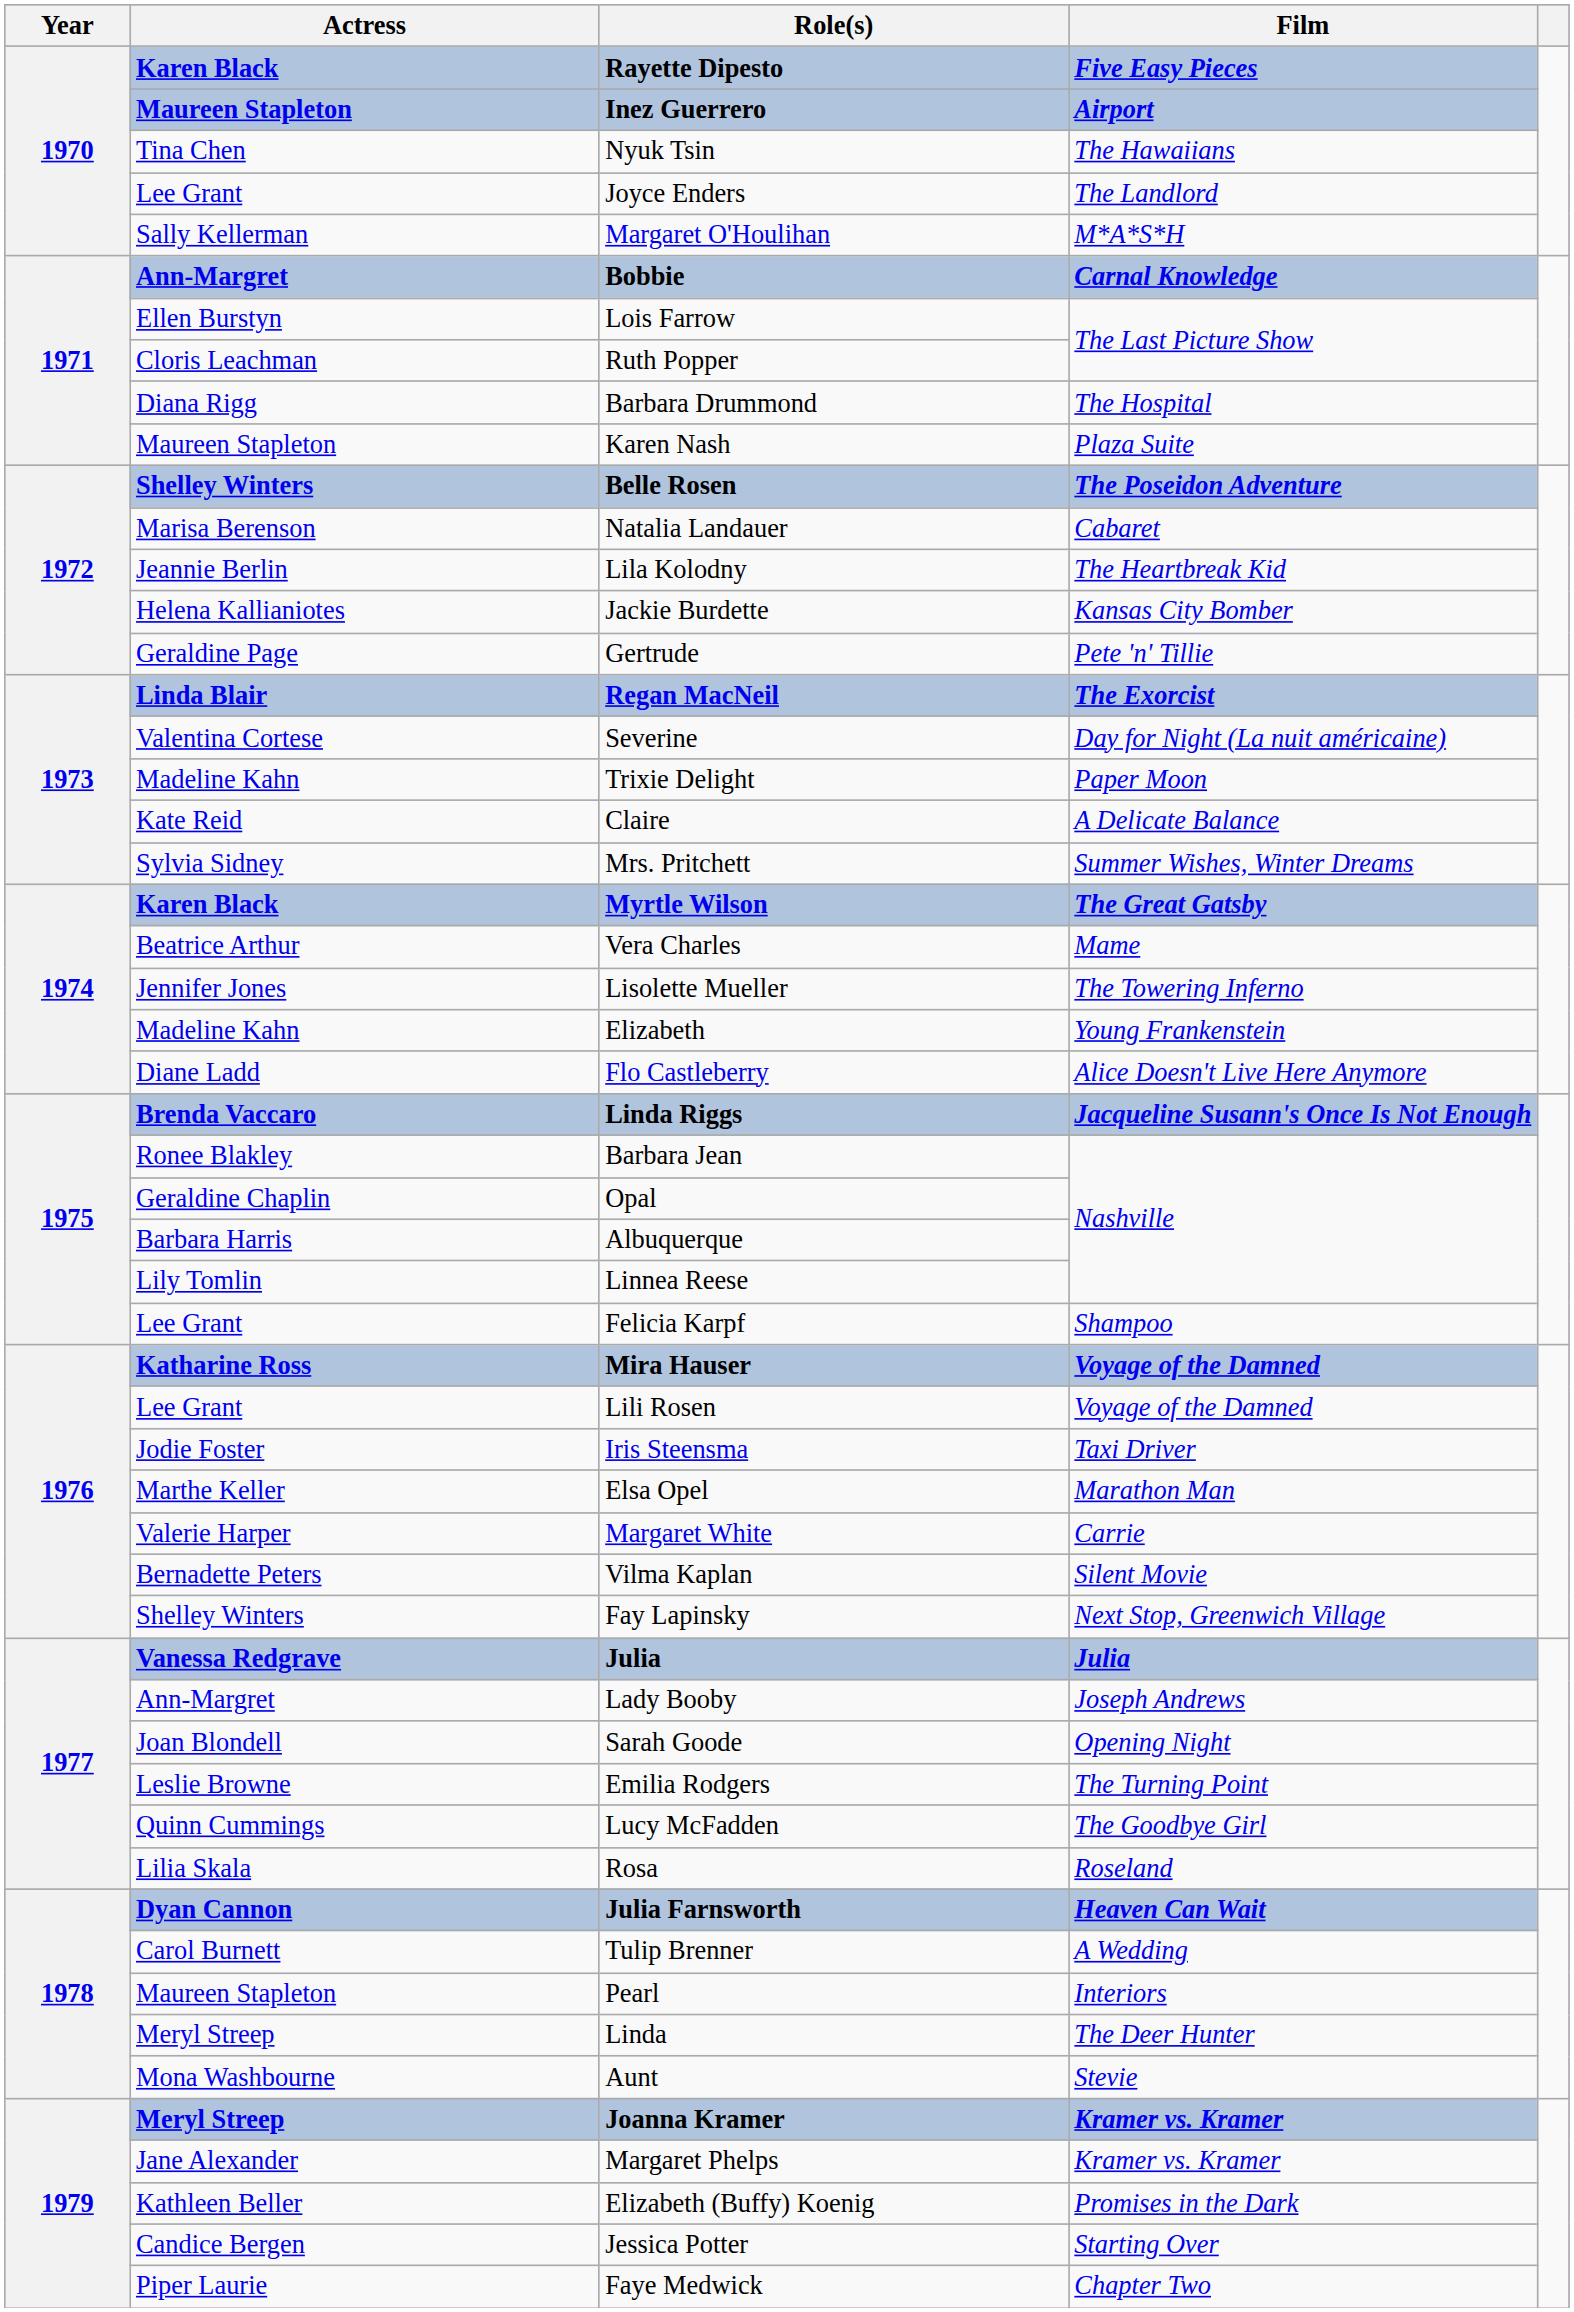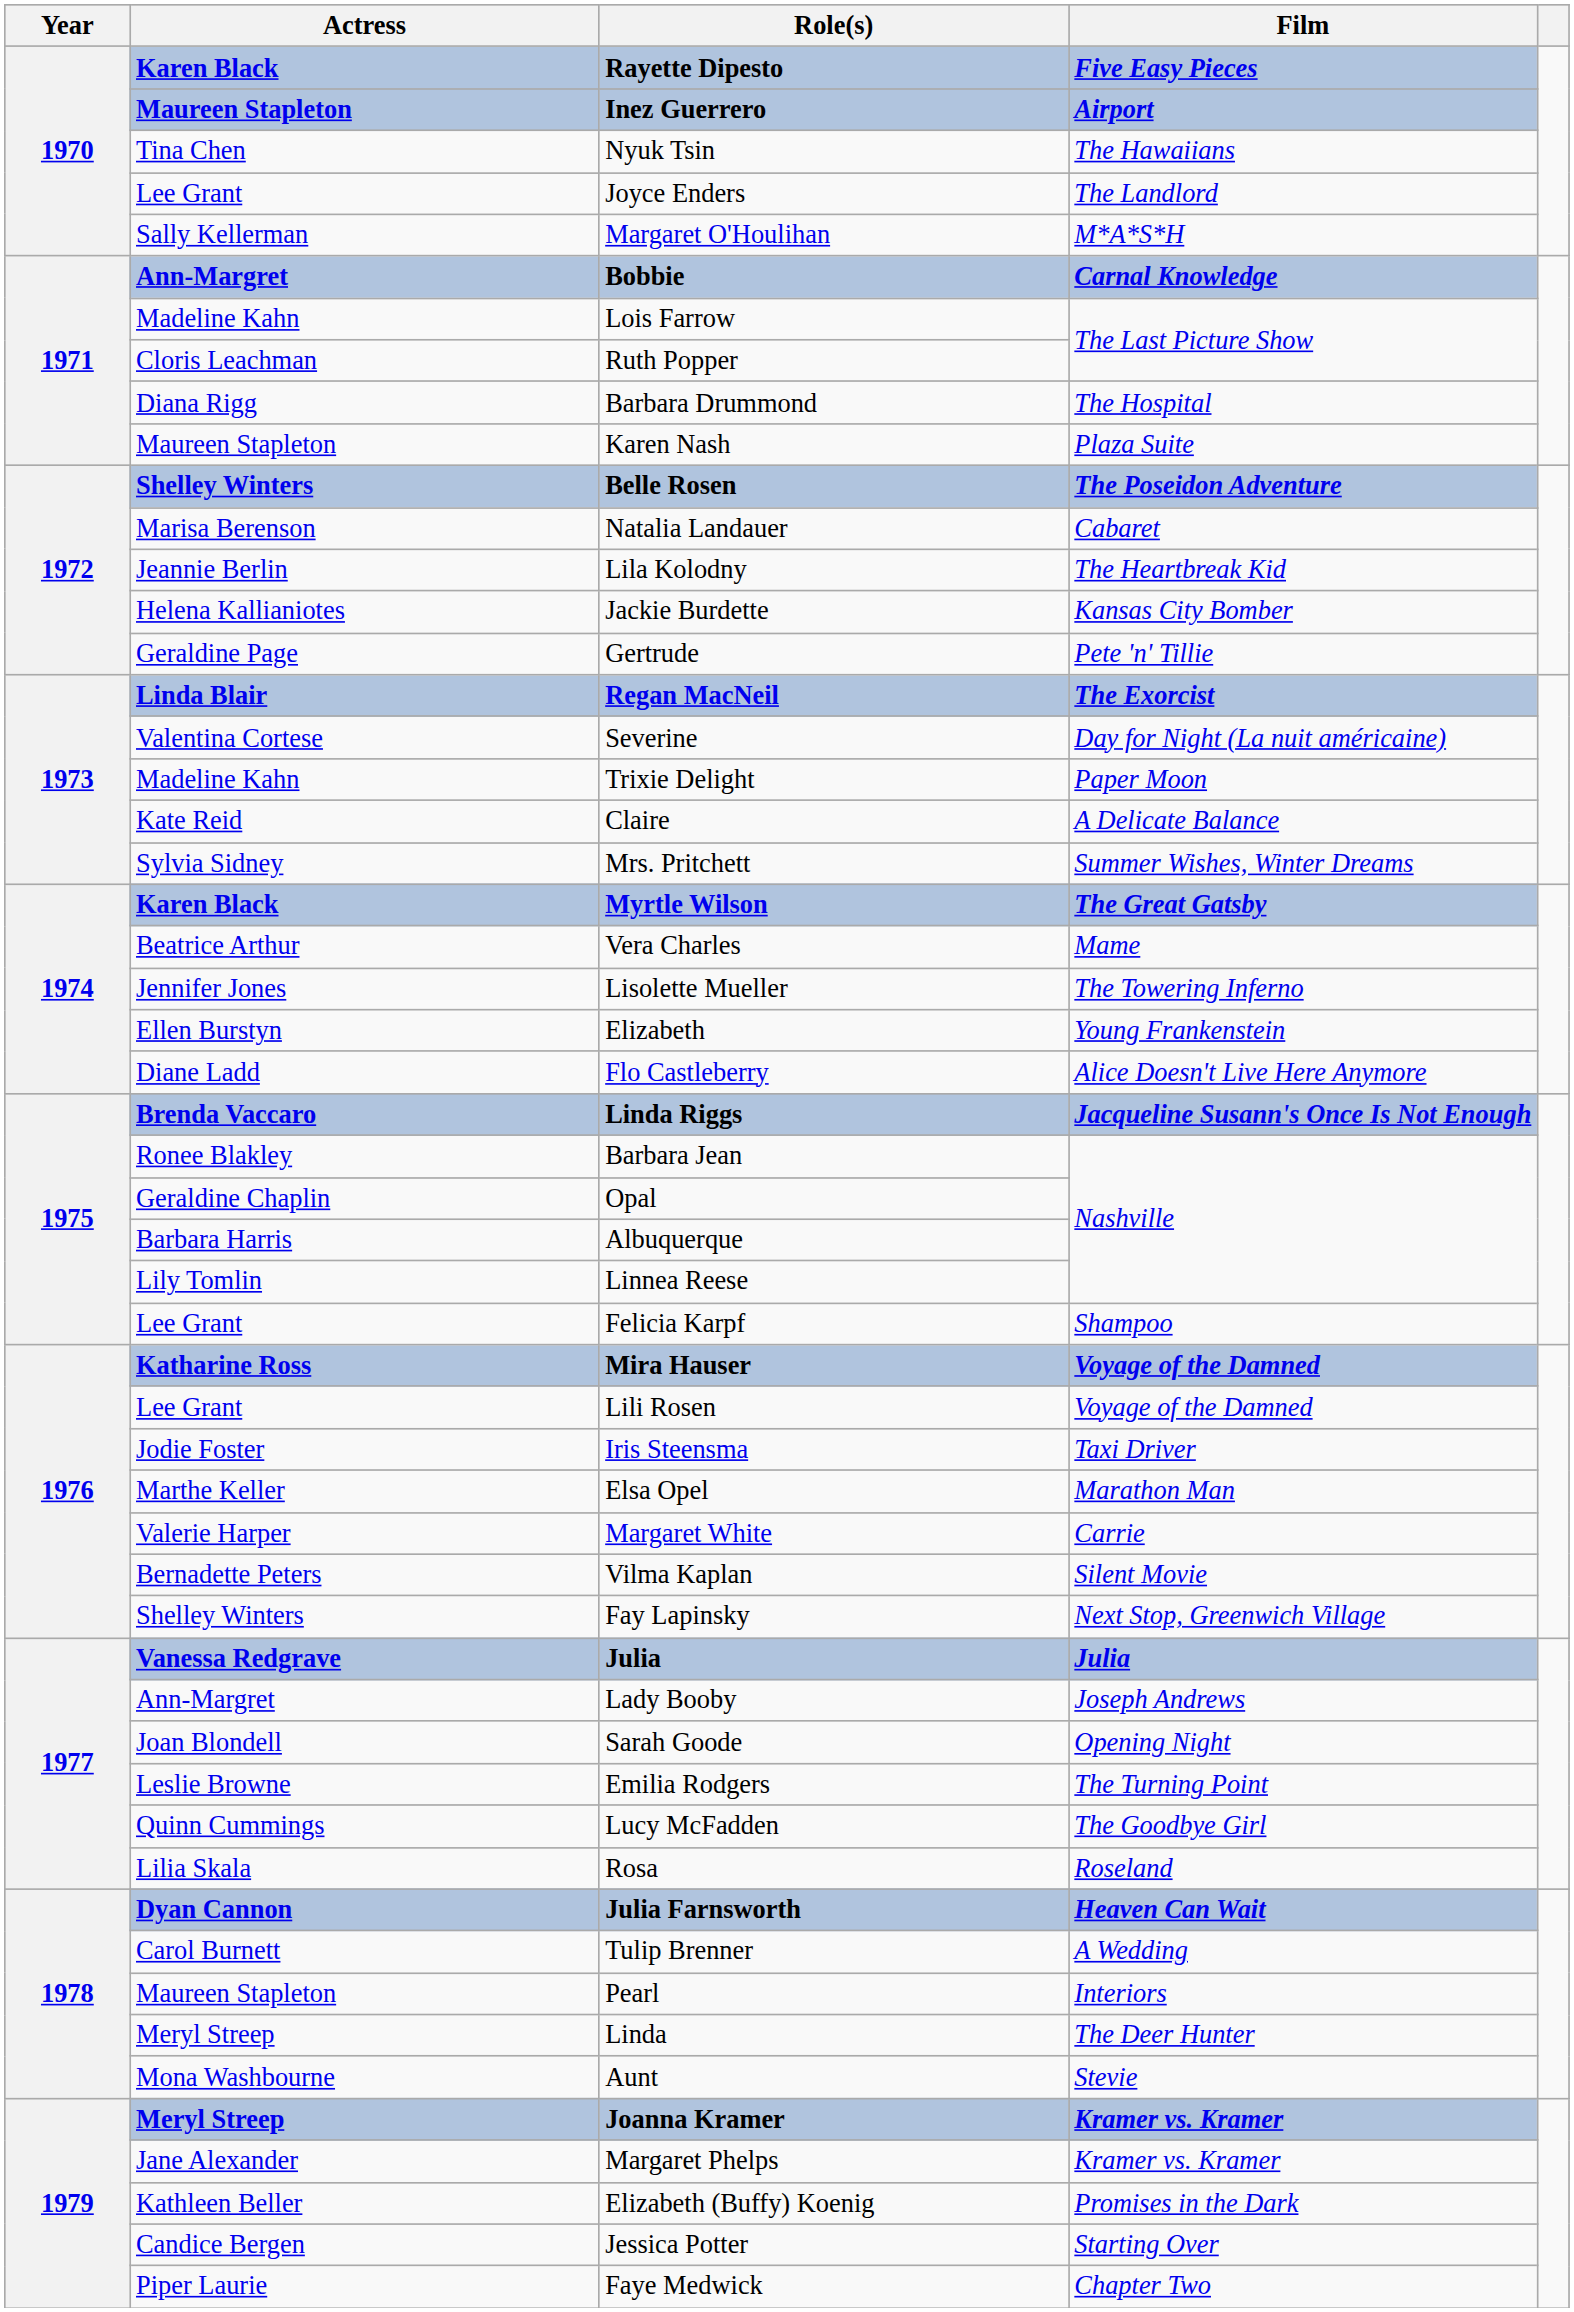 <table class="wikitable sortable">
 <tr>
 <th scope="col" style="width:8%;">Year</th>
 <th scope="col" style="width:30%;">Actress</th>
 <th scope="col" style="width:30%;">Role(s)</th>
 <th scope="col" style="width:30%;">Film</th>
 <th scope="col" style="width:2%;" class="unsortable"></th>
 </tr>
 <tr>
 <th rowspan="5" style="text-align:center;"><a href='#'>1970</a></th>
 <td style="background:#B0C4DE;"><strong><a href='#'>Karen Black</a> </strong></td>
 <td style="background:#B0C4DE;"><strong>Rayette Dipesto</strong></td>
 <td style="background:#B0C4DE;"><strong><em><a href='#'>Five Easy Pieces</a></em></strong></td>
 <td rowspan=5></td>
 </tr>
 <tr>
 <td style="background:#B0C4DE;"><strong><a href='#'>Maureen Stapleton</a> </strong></td>
 <td style="background:#B0C4DE;"><strong>Inez Guerrero</strong></td>
 <td style="background:#B0C4DE;"><strong><em><a href='#'>Airport</a></em></strong></td>
 </tr>
 <tr>
 <td><a href='#'>Tina Chen</a></td>
 <td>Nyuk Tsin</td>
 <td><em><a href='#'>The Hawaiians</a></em></td>
 </tr>
 <tr>
 <td><a href='#'>Lee Grant</a></td>
 <td>Joyce Enders</td>
 <td><em><a href='#'>The Landlord</a></em></td>
 </tr>
 <tr>
 <td><a href='#'>Sally Kellerman</a></td>
 <td><a href='#'>Margaret O'Houlihan</a></td>
 <td><em><a href='#'>M*A*S*H</a></em></td>
 </tr>
 <tr>
 <th rowspan="5" style="text-align:center;"><a href='#'>1971</a></th>
 <td style="background:#B0C4DE;"><strong><a href='#'>Ann-Margret</a> </strong></td>
 <td style="background:#B0C4DE;"><strong>Bobbie</strong></td>
 <td style="background:#B0C4DE;"><strong><em><a href='#'>Carnal Knowledge</a></em></strong></td>
 <td rowspan=5></td>
 </tr>
 <tr>
-<td><a href='#'>Ellen Burstyn</a></td>
+<td><a href='#'>Madeline Kahn</a></td>
 <td>Lois Farrow</td>
 <td rowspan=2><em><a href='#'>The Last Picture Show</a></em></td>
 </tr>
 <tr>
 <td><a href='#'>Cloris Leachman</a></td>
 <td>Ruth Popper</td>
 </tr>
 <tr>
 <td><a href='#'>Diana Rigg</a></td>
 <td>Barbara Drummond</td>
 <td><em><a href='#'>The Hospital</a></em></td>
 </tr>
 <tr>
 <td><a href='#'>Maureen Stapleton</a></td>
 <td>Karen Nash</td>
 <td><em><a href='#'>Plaza Suite</a></em></td>
 </tr>
 <tr>
 <th rowspan="5" style="text-align:center;"><a href='#'>1972</a></th>
 <td style="background:#B0C4DE;"><strong><a href='#'>Shelley Winters</a> </strong></td>
 <td style="background:#B0C4DE;"><strong>Belle Rosen</strong></td>
 <td style="background:#B0C4DE;"><strong><em><a href='#'>The Poseidon Adventure</a></em></strong></td>
 <td rowspan=5></td>
 </tr>
 <tr>
 <td><a href='#'>Marisa Berenson</a></td>
 <td>Natalia Landauer</td>
 <td><em><a href='#'>Cabaret</a></em></td>
 </tr>
 <tr>
 <td><a href='#'>Jeannie Berlin</a></td>
 <td>Lila Kolodny</td>
 <td><em><a href='#'>The Heartbreak Kid</a></em></td>
 </tr>
 <tr>
 <td><a href='#'>Helena Kallianiotes</a></td>
 <td>Jackie Burdette</td>
 <td><em><a href='#'>Kansas City Bomber</a></em></td>
 </tr>
 <tr>
 <td><a href='#'>Geraldine Page</a></td>
 <td>Gertrude</td>
 <td><em><a href='#'>Pete 'n' Tillie</a></em></td>
 </tr>
 <tr>
 <th rowspan="5" style="text-align:center;"><a href='#'>1973</a></th>
 <td style="background:#B0C4DE;"><strong><a href='#'>Linda Blair</a> </strong></td>
 <td style="background:#B0C4DE;"><strong><a href='#'>Regan MacNeil</a></strong></td>
 <td style="background:#B0C4DE;"><strong><em><a href='#'>The Exorcist</a></em></strong></td>
 <td rowspan=5></td>
 </tr>
 <tr>
 <td><a href='#'>Valentina Cortese</a></td>
 <td>Severine</td>
 <td><em><a href='#'>Day for Night (La nuit américaine)</a></em></td>
 </tr>
 <tr>
 <td><a href='#'>Madeline Kahn</a></td>
 <td>Trixie Delight</td>
 <td><em><a href='#'>Paper Moon</a></em></td>
 </tr>
 <tr>
 <td><a href='#'>Kate Reid</a></td>
 <td>Claire</td>
 <td><em><a href='#'>A Delicate Balance</a></em></td>
 </tr>
 <tr>
 <td><a href='#'>Sylvia Sidney</a></td>
 <td>Mrs. Pritchett</td>
 <td><em><a href='#'>Summer Wishes, Winter Dreams</a></em></td>
 </tr>
 <tr>
 <th rowspan="5" style="text-align:center;"><a href='#'>1974</a></th>
 <td style="background:#B0C4DE;"><strong><a href='#'>Karen Black</a> </strong></td>
 <td style="background:#B0C4DE;"><strong><a href='#'>Myrtle Wilson</a></strong></td>
 <td style="background:#B0C4DE;"><strong><em><a href='#'>The Great Gatsby</a></em></strong></td>
 <td rowspan=5></td>
 </tr>
 <tr>
 <td><a href='#'>Beatrice Arthur</a></td>
 <td>Vera Charles</td>
 <td><em><a href='#'>Mame</a></em></td>
 </tr>
 <tr>
 <td><a href='#'>Jennifer Jones</a></td>
 <td>Lisolette Mueller</td>
 <td><em><a href='#'>The Towering Inferno</a></em></td>
 </tr>
 <tr>
-<td><a href='#'>Madeline Kahn</a></td>
+<td><a href='#'>Ellen Burstyn</a></td>
 <td>Elizabeth</td>
 <td><em><a href='#'>Young Frankenstein</a></em></td>
 </tr>
 <tr>
 <td><a href='#'>Diane Ladd</a></td>
 <td><a href='#'>Flo Castleberry</a></td>
 <td><em><a href='#'>Alice Doesn't Live Here Anymore</a></em></td>
 </tr>
 <tr>
 <th rowspan="6" style="text-align:center;"><a href='#'>1975</a></th>
 <td style="background:#B0C4DE;"><strong><a href='#'>Brenda Vaccaro</a> </strong></td>
 <td style="background:#B0C4DE;"><strong>Linda Riggs</strong></td>
 <td style="background:#B0C4DE;"><strong><em><a href='#'>Jacqueline Susann's Once Is Not Enough</a></em></strong></td>
 <td rowspan=6></td>
 </tr>
 <tr>
 <td><a href='#'>Ronee Blakley</a></td>
 <td>Barbara Jean</td>
 <td rowspan="4"><em><a href='#'>Nashville</a></em></td>
 </tr>
 <tr>
 <td><a href='#'>Geraldine Chaplin</a></td>
 <td>Opal</td>
 </tr>
 <tr>
 <td><a href='#'>Barbara Harris</a></td>
 <td>Albuquerque</td>
 </tr>
 <tr>
 <td><a href='#'>Lily Tomlin</a></td>
 <td>Linnea Reese</td>
 </tr>
 <tr>
 <td><a href='#'>Lee Grant</a></td>
 <td>Felicia Karpf</td>
 <td><em><a href='#'>Shampoo</a></em></td>
 </tr>
 <tr>
 <th rowspan="7" style="text-align:center;"><a href='#'>1976</a></th>
 <td style="background:#B0C4DE;"><strong><a href='#'>Katharine Ross</a> </strong></td>
 <td style="background:#B0C4DE;"><strong>Mira Hauser</strong></td>
 <td style="background:#B0C4DE;"><strong><em><a href='#'>Voyage of the Damned</a></em></strong></td>
 <td rowspan=7></td>
 </tr>
 <tr>
 <td><a href='#'>Lee Grant</a></td>
 <td>Lili Rosen</td>
 <td><em><a href='#'>Voyage of the Damned</a></em></td>
 </tr>
 <tr>
 <td><a href='#'>Jodie Foster</a></td>
 <td><a href='#'>Iris Steensma</a></td>
 <td><em><a href='#'>Taxi Driver</a></em></td>
 </tr>
 <tr>
 <td><a href='#'>Marthe Keller</a></td>
 <td>Elsa Opel</td>
 <td><em><a href='#'>Marathon Man</a></em></td>
 </tr>
 <tr>
 <td><a href='#'>Valerie Harper</a></td>
 <td><a href='#'>Margaret White</a></td>
 <td><em><a href='#'>Carrie</a></em></td>
 </tr>
 <tr>
 <td><a href='#'>Bernadette Peters</a></td>
 <td>Vilma Kaplan</td>
 <td><em><a href='#'>Silent Movie</a></em></td>
 </tr>
 <tr>
 <td><a href='#'>Shelley Winters</a></td>
 <td>Fay Lapinsky</td>
 <td><em><a href='#'>Next Stop, Greenwich Village</a></em></td>
 </tr>
 <tr>
 <th rowspan="6" style="text-align:center;"><a href='#'>1977</a></th>
 <td style="background:#B0C4DE;"><strong><a href='#'>Vanessa Redgrave</a> </strong></td>
 <td style="background:#B0C4DE;"><strong>Julia</strong></td>
 <td style="background:#B0C4DE;"><strong><em><a href='#'>Julia</a></em></strong></td>
 <td rowspan=6></td>
 </tr>
 <tr>
 <td><a href='#'>Ann-Margret</a></td>
 <td>Lady Booby</td>
 <td><em><a href='#'>Joseph Andrews</a></em></td>
 </tr>
 <tr>
 <td><a href='#'>Joan Blondell</a></td>
 <td>Sarah Goode</td>
 <td><em><a href='#'>Opening Night</a></em></td>
 </tr>
 <tr>
 <td><a href='#'>Leslie Browne</a></td>
 <td>Emilia Rodgers</td>
 <td><em><a href='#'>The Turning Point</a></em></td>
 </tr>
 <tr>
 <td><a href='#'>Quinn Cummings</a></td>
 <td>Lucy McFadden</td>
 <td><em><a href='#'>The Goodbye Girl</a></em></td>
 </tr>
 <tr>
 <td><a href='#'>Lilia Skala</a></td>
 <td>Rosa</td>
 <td><em><a href='#'>Roseland</a></em></td>
 </tr>
 <tr>
 <th rowspan="5" style="text-align:center;"><a href='#'>1978</a></th>
 <td style="background:#B0C4DE;"><strong><a href='#'>Dyan Cannon</a> </strong></td>
 <td style="background:#B0C4DE;"><strong>Julia Farnsworth</strong></td>
 <td style="background:#B0C4DE;"><strong><em><a href='#'>Heaven Can Wait</a></em></strong></td>
 <td rowspan=5></td>
 </tr>
 <tr>
 <td><a href='#'>Carol Burnett</a></td>
 <td>Tulip Brenner</td>
 <td><em><a href='#'>A Wedding</a></em></td>
 </tr>
 <tr>
 <td><a href='#'>Maureen Stapleton</a></td>
 <td>Pearl</td>
 <td><em><a href='#'>Interiors</a></em></td>
 </tr>
 <tr>
 <td><a href='#'>Meryl Streep</a></td>
 <td>Linda</td>
 <td><em><a href='#'>The Deer Hunter</a></em></td>
 </tr>
 <tr>
 <td><a href='#'>Mona Washbourne</a></td>
 <td>Aunt</td>
 <td><em><a href='#'>Stevie</a></em></td>
 </tr>
 <tr>
 <th rowspan="5" style="text-align:center;"><a href='#'>1979</a></th>
 <td style="background:#B0C4DE;"><strong><a href='#'>Meryl Streep</a> </strong></td>
 <td style="background:#B0C4DE;"><strong>Joanna Kramer</strong></td>
 <td style="background:#B0C4DE;"><strong><em><a href='#'>Kramer vs. Kramer</a></em></strong></td>
 <td rowspan=5></td>
 </tr>
 <tr>
 <td><a href='#'>Jane Alexander</a></td>
 <td>Margaret Phelps</td>
 <td><em><a href='#'>Kramer vs. Kramer</a></em></td>
 </tr>
 <tr>
 <td><a href='#'>Kathleen Beller</a></td>
 <td>Elizabeth (Buffy) Koenig</td>
 <td><em><a href='#'>Promises in the Dark</a></em></td>
 </tr>
 <tr>
 <td><a href='#'>Candice Bergen</a></td>
 <td>Jessica Potter</td>
 <td><em><a href='#'>Starting Over</a></em></td>
 </tr>
 <tr>
 <td><a href='#'>Piper Laurie</a></td>
 <td>Faye Medwick</td>
 <td><em><a href='#'>Chapter Two</a></em></td>
 </tr>
 </table>
